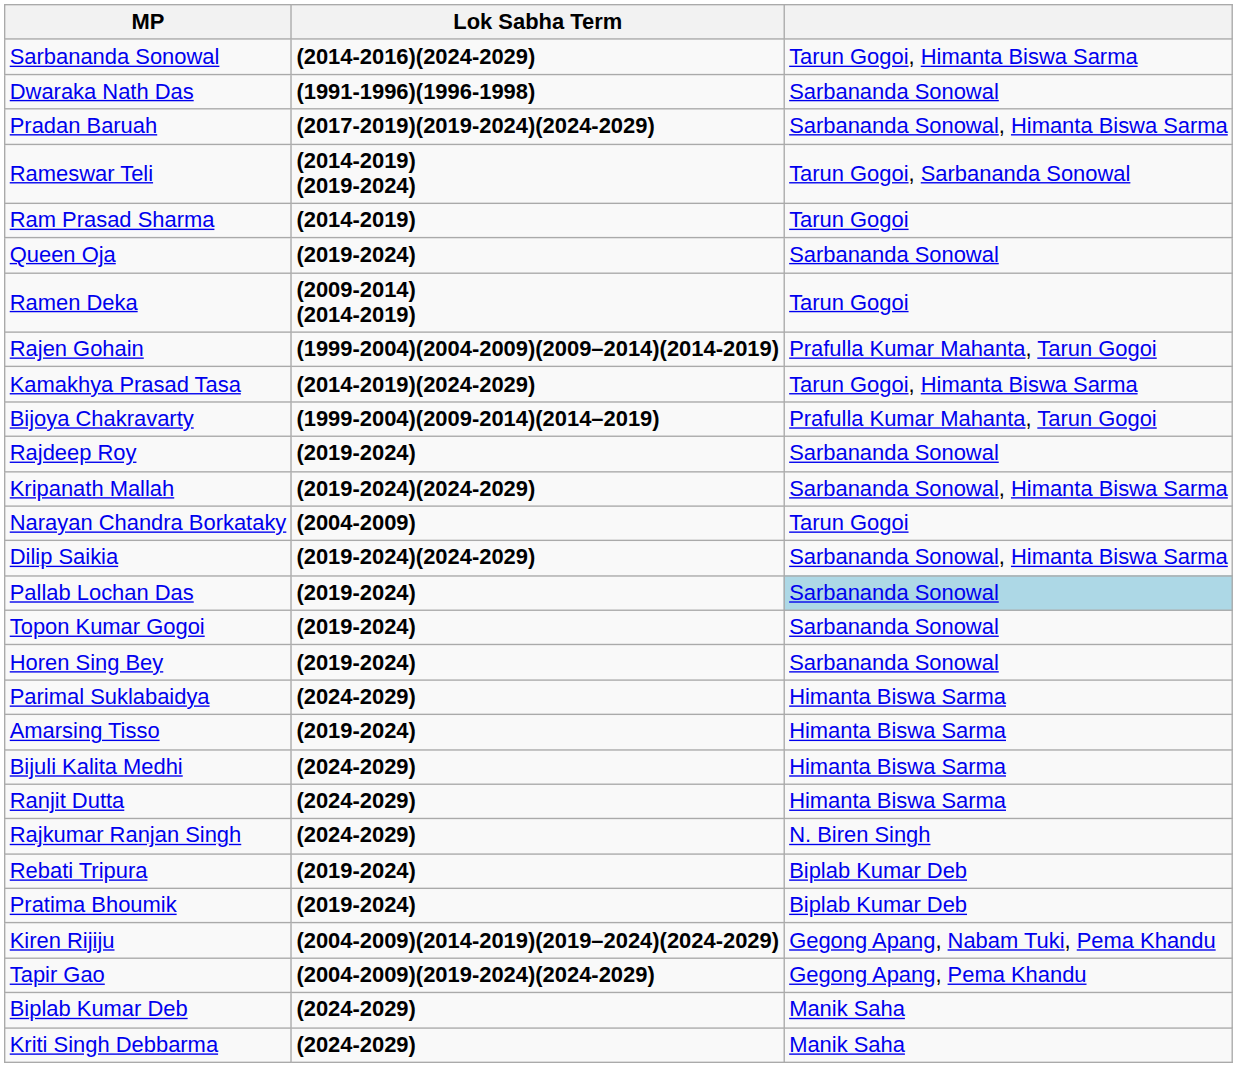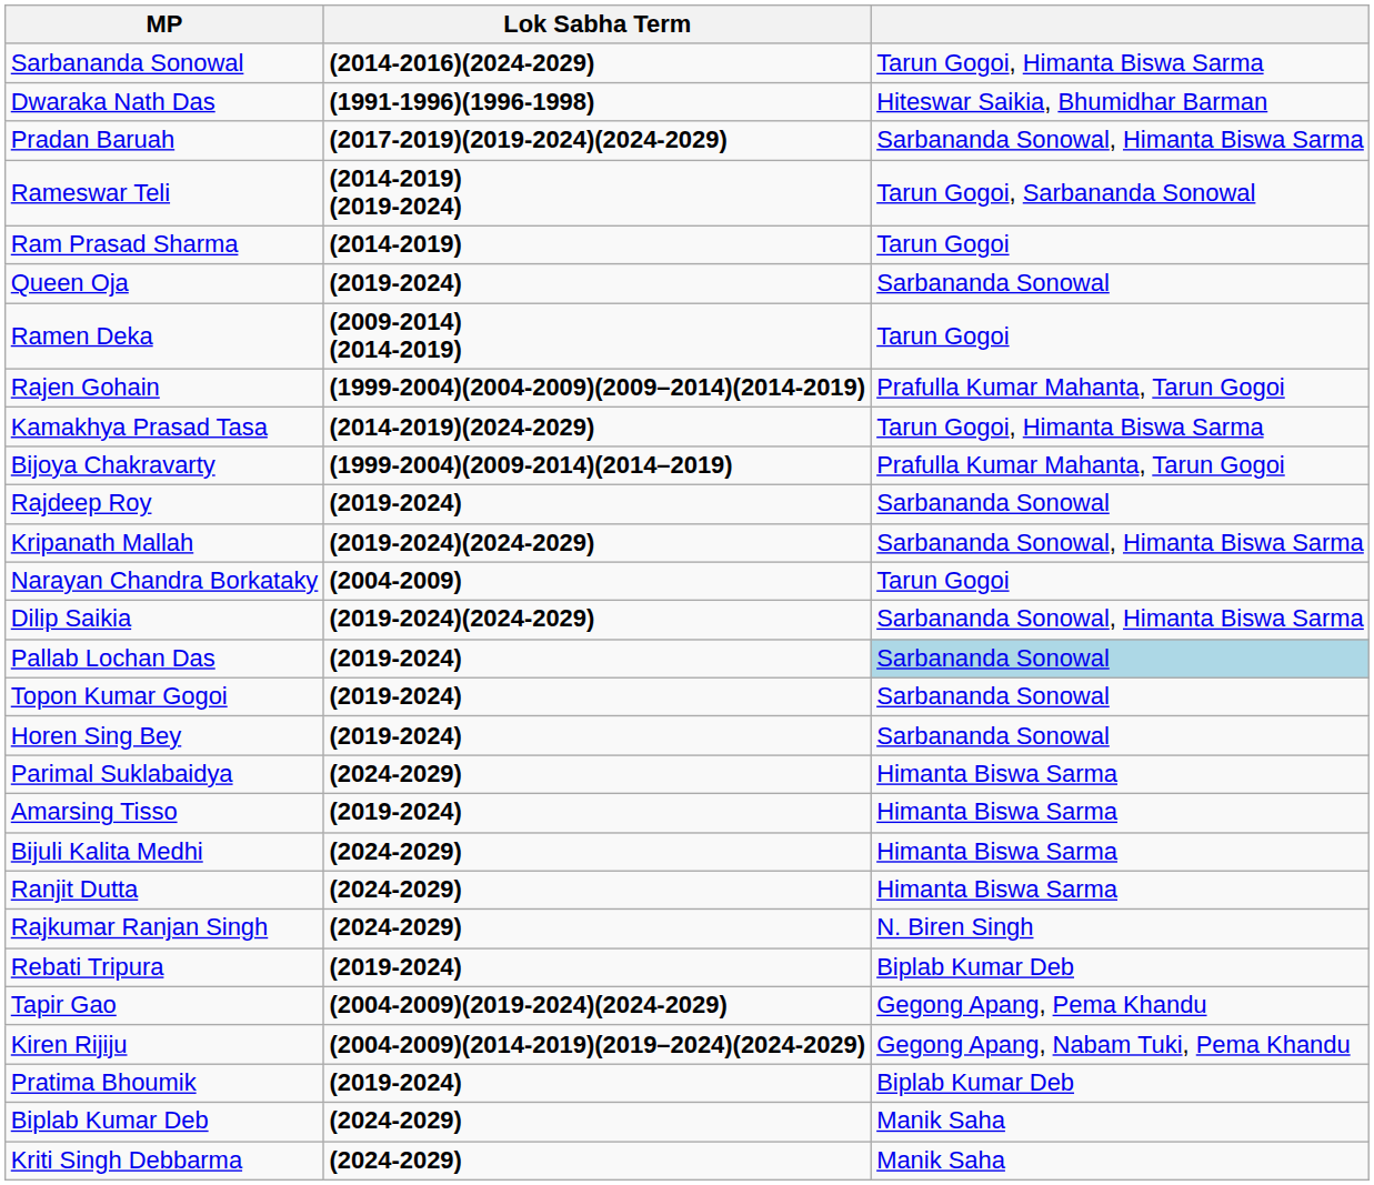 <table class="wikitable sortable">
 <tr>
 <th>MP</th>
 <th>Lok Sabha Term</th>
 <th></th>
 </tr>
 <tr>
 <td><a href='#'>Sarbananda Sonowal</a></td>
 <td><strong>(2014-2016)(2024-2029)</strong></td>
 <td><a href='#'>Tarun Gogoi</a>, <a href='#'>Himanta Biswa Sarma</a></td>
 </tr>
 <tr>
 <td><a href='#'>Dwaraka Nath Das</a></td>
 <td><strong>(1991-1996)(1996-1998)</strong></td>
-<td><a href='#'>Sarbananda Sonowal</a></td>
+<td><a href='#'>Hiteswar Saikia</a>, <a href='#'>Bhumidhar Barman</a></td>
 </tr>
 <tr>
 <td><a href='#'>Pradan Baruah</a></td>
 <td><strong>(2017-2019)(2019-2024)(2024-2029)</strong></td>
 <td><a href='#'>Sarbananda Sonowal</a>, <a href='#'>Himanta Biswa Sarma</a></td>
 </tr>
 <tr>
 <td><a href='#'>Rameswar Teli</a></td>
 <td><strong>(2014-2019)</strong><br><strong>(2019-2024)</strong></td>
 <td><a href='#'>Tarun Gogoi</a>, <a href='#'>Sarbananda Sonowal</a></td>
 </tr>
 <tr>
 <td><a href='#'>Ram Prasad Sharma</a></td>
 <td><strong>(2014-2019)</strong></td>
 <td><a href='#'>Tarun Gogoi</a></td>
 </tr>
 <tr>
 <td><a href='#'>Queen Oja</a></td>
 <td><strong>(2019-2024)</strong></td>
 <td><a href='#'>Sarbananda Sonowal</a></td>
 </tr>
 <tr>
 <td><a href='#'>Ramen Deka</a></td>
 <td><strong>(2009-2014)</strong><br><strong>(2014-2019)</strong></td>
 <td><a href='#'>Tarun Gogoi</a></td>
 </tr>
 <tr>
 <td><a href='#'>Rajen Gohain</a></td>
 <td><strong>(1999-2004)(2004-2009)(2009–2014)(2014-2019)</strong></td>
 <td><a href='#'>Prafulla Kumar Mahanta</a>, <a href='#'>Tarun Gogoi</a></td>
 </tr>
 <tr>
 <td><a href='#'>Kamakhya Prasad Tasa</a></td>
 <td><strong>(2014-2019)(2024-2029)</strong></td>
 <td><a href='#'>Tarun Gogoi</a>, <a href='#'>Himanta Biswa Sarma</a></td>
 </tr>
 <tr>
 <td><a href='#'>Bijoya Chakravarty</a></td>
 <td><strong>(1999-2004)(2009-2014)(2014–2019)</strong></td>
 <td><a href='#'>Prafulla Kumar Mahanta</a>, <a href='#'>Tarun Gogoi</a></td>
 </tr>
 <tr>
 <td><a href='#'>Rajdeep Roy</a></td>
 <td><strong>(2019-2024)</strong></td>
 <td><a href='#'>Sarbananda Sonowal</a></td>
 </tr>
 <tr>
 <td><a href='#'>Kripanath Mallah</a></td>
 <td><strong>(2019-2024)(2024-2029)</strong></td>
 <td><a href='#'>Sarbananda Sonowal</a>, <a href='#'>Himanta Biswa Sarma</a></td>
 </tr>
 <tr>
 <td><a href='#'>Narayan Chandra Borkataky</a></td>
 <td><strong>(2004-2009)</strong></td>
 <td><a href='#'>Tarun Gogoi</a></td>
 </tr>
 <tr>
 <td><a href='#'>Dilip Saikia</a></td>
 <td><strong>(2019-2024)(2024-2029)</strong></td>
 <td><a href='#'>Sarbananda Sonowal</a>, <a href='#'>Himanta Biswa Sarma</a></td>
 </tr>
 <tr>
 <td><a href='#'>Pallab Lochan Das</a></td>
 <td><strong>(2019-2024)</strong></td>
 <td style="background: lightblue;"><a href='#'>Sarbananda Sonowal</a></td>
 </tr>
 <tr>
 <td><a href='#'>Topon Kumar Gogoi</a></td>
 <td><strong>(2019-2024)</strong></td>
 <td><a href='#'>Sarbananda Sonowal</a></td>
 </tr>
 <tr>
 <td><a href='#'>Horen Sing Bey</a></td>
 <td><strong>(2019-2024)</strong></td>
 <td><a href='#'>Sarbananda Sonowal</a></td>
 </tr>
 <tr>
 <td><a href='#'>Parimal Suklabaidya</a></td>
 <td><strong>(2024-2029)</strong></td>
 <td><a href='#'>Himanta Biswa Sarma</a></td>
 </tr>
 <tr>
 <td><a href='#'>Amarsing Tisso</a></td>
 <td><strong>(2019-2024)</strong></td>
 <td><a href='#'>Himanta Biswa Sarma</a></td>
 </tr>
 <tr>
 <td><a href='#'>Bijuli Kalita Medhi</a></td>
 <td><strong>(2024-2029)</strong></td>
 <td><a href='#'>Himanta Biswa Sarma</a></td>
 </tr>
 <tr>
 <td><a href='#'>Ranjit Dutta</a></td>
 <td><strong>(2024-2029)</strong></td>
 <td><a href='#'>Himanta Biswa Sarma</a></td>
 </tr>
 <tr>
 <td><a href='#'>Rajkumar Ranjan Singh</a></td>
 <td><strong>(2024-2029)</strong></td>
 <td><a href='#'>N. Biren Singh</a></td>
 </tr>
 <tr>
 <td><a href='#'>Rebati Tripura</a></td>
 <td><strong>(2019-2024)</strong></td>
 <td><a href='#'>Biplab Kumar Deb</a></td>
 </tr>
 <tr>
-<td><a href='#'>Pratima Bhoumik</a></td>
-<td><strong>(2019-2024)</strong></td>
-<td><a href='#'>Biplab Kumar Deb</a></td>
+<td><a href='#'>Tapir Gao</a></td>
+<td><strong>(2004-2009)(2019-2024)(2024-2029)</strong></td>
+<td><a href='#'>Gegong Apang</a>, <a href='#'>Pema Khandu</a></td>
 </tr>
 <tr>
 <td><a href='#'>Kiren Rijiju</a></td>
 <td><strong>(2004-2009)(2014-2019)(2019–2024)(2024-2029)</strong></td>
 <td><a href='#'>Gegong Apang</a>, <a href='#'>Nabam Tuki</a>, <a href='#'>Pema Khandu</a></td>
 </tr>
 <tr>
-<td><a href='#'>Tapir Gao</a></td>
-<td><strong>(2004-2009)(2019-2024)(2024-2029)</strong></td>
-<td><a href='#'>Gegong Apang</a>, <a href='#'>Pema Khandu</a></td>
+<td><a href='#'>Pratima Bhoumik</a></td>
+<td><strong>(2019-2024)</strong></td>
+<td><a href='#'>Biplab Kumar Deb</a></td>
 </tr>
 <tr>
 <td><a href='#'>Biplab Kumar Deb</a></td>
 <td><strong>(2024-2029)</strong></td>
 <td><a href='#'>Manik Saha</a></td>
 </tr>
 <tr>
 <td><a href='#'>Kriti Singh Debbarma</a></td>
 <td><strong>(2024-2029)</strong></td>
 <td><a href='#'>Manik Saha</a></td>
 </tr>
 </table>
